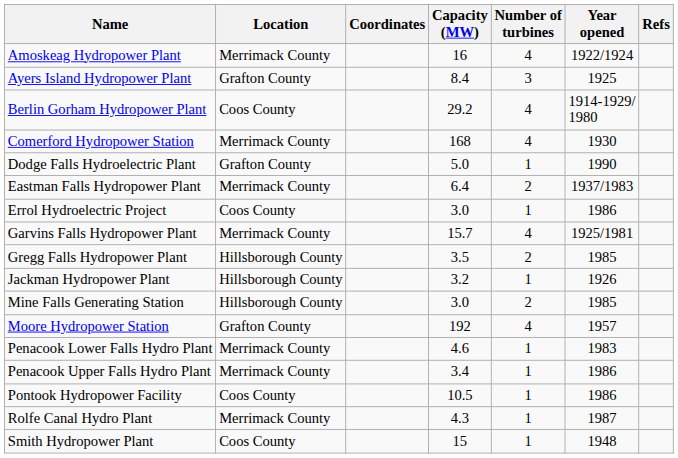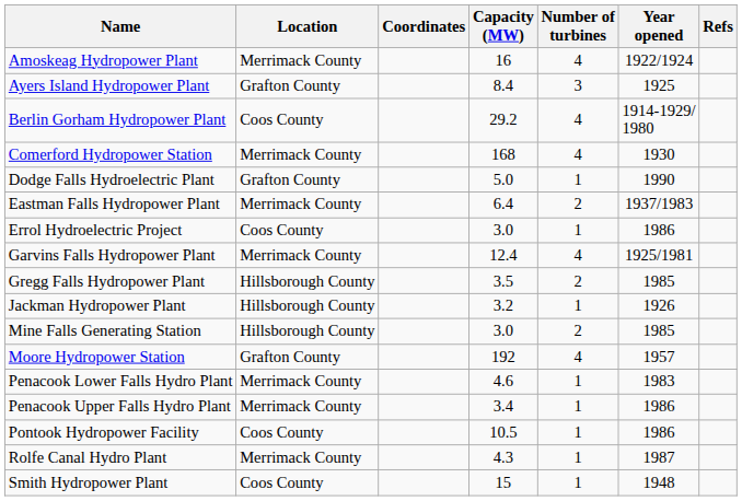 <table class="wikitable sortable">
 <tr>
 <th>Name</th>
 <th>Location</th>
 <th>Coordinates</th>
 <th>Capacity<br>(<a href='#'>MW</a>)</th>
 <th>Number of<br>turbines</th>
 <th>Year<br>opened</th>
 <th>Refs</th>
 </tr>
 <tr>
 <td><a href='#'>Amoskeag Hydropower Plant</a></td>
 <td>Merrimack County</td>
 <td></td>
 <td align="center">16</td>
 <td align="center">4</td>
 <td align="center">1922/1924</td>
 <td></td>
 </tr>
 <tr>
 <td><a href='#'>Ayers Island Hydropower Plant</a></td>
 <td>Grafton County</td>
 <td></td>
 <td align="center">8.4</td>
 <td align="center">3</td>
 <td align="center">1925</td>
 <td></td>
 </tr>
 <tr>
 <td><a href='#'>Berlin Gorham Hydropower Plant</a></td>
 <td>Coos County</td>
 <td></td>
 <td align="center">29.2</td>
 <td align="center">4</td>
 <td>1914-1929/<br>1980</td>
 <td></td>
 </tr>
 <tr>
 <td><a href='#'>Comerford Hydropower Station</a></td>
 <td>Merrimack County</td>
 <td></td>
 <td align="center">168</td>
 <td align="center">4</td>
 <td align="center">1930</td>
 <td></td>
 </tr>
 <tr>
 <td>Dodge Falls Hydroelectric Plant</td>
 <td>Grafton County</td>
 <td></td>
 <td align="center">5.0</td>
 <td align="center">1</td>
 <td align="center">1990</td>
 <td></td>
 </tr>
 <tr>
 <td>Eastman Falls Hydropower Plant</td>
 <td>Merrimack County</td>
 <td></td>
 <td align="center">6.4</td>
 <td align="center">2</td>
 <td align="center">1937/1983</td>
 <td></td>
 </tr>
 <tr>
 <td>Errol Hydroelectric Project</td>
 <td>Coos County</td>
 <td></td>
 <td align="center">3.0</td>
 <td align="center">1</td>
 <td align="center">1986</td>
 <td></td>
 </tr>
 <tr>
 <td>Garvins Falls Hydropower Plant</td>
 <td>Merrimack County</td>
 <td></td>
-<td align="center">15.7</td>
+<td align="center">12.4</td>
 <td align="center">4</td>
 <td align="center">1925/1981</td>
 <td></td>
 </tr>
 <tr>
 <td>Gregg Falls Hydropower Plant</td>
 <td>Hillsborough County</td>
 <td></td>
 <td align="center">3.5</td>
 <td align="center">2</td>
 <td align="center">1985</td>
 <td></td>
 </tr>
 <tr>
 <td>Jackman Hydropower Plant</td>
 <td>Hillsborough County</td>
 <td></td>
 <td align="center">3.2</td>
 <td align="center">1</td>
 <td align="center">1926</td>
 <td></td>
 </tr>
 <tr>
 <td>Mine Falls Generating Station</td>
 <td>Hillsborough County</td>
 <td></td>
 <td align="center">3.0</td>
 <td align="center">2</td>
 <td align="center">1985</td>
 <td></td>
 </tr>
 <tr>
 <td><a href='#'>Moore Hydropower Station</a></td>
 <td>Grafton County</td>
 <td></td>
 <td align="center">192</td>
 <td align="center">4</td>
 <td align="center">1957</td>
 <td></td>
 </tr>
 <tr>
 <td>Penacook Lower Falls Hydro Plant</td>
 <td>Merrimack County</td>
 <td></td>
 <td align="center">4.6</td>
 <td align="center">1</td>
 <td align="center">1983</td>
 <td></td>
 </tr>
 <tr>
 <td>Penacook Upper Falls Hydro Plant</td>
 <td>Merrimack County</td>
 <td></td>
 <td align="center">3.4</td>
 <td align="center">1</td>
 <td align="center">1986</td>
 <td></td>
 </tr>
 <tr>
 <td>Pontook Hydropower Facility</td>
 <td>Coos County</td>
 <td></td>
 <td align="center">10.5</td>
 <td align="center">1</td>
 <td align="center">1986</td>
 <td></td>
 </tr>
 <tr>
 <td>Rolfe Canal Hydro Plant</td>
 <td>Merrimack County</td>
 <td></td>
 <td align="center">4.3</td>
 <td align="center">1</td>
 <td align="center">1987</td>
 <td></td>
 </tr>
 <tr>
 <td>Smith Hydropower Plant</td>
 <td>Coos County</td>
 <td></td>
 <td align="center">15</td>
 <td align="center">1</td>
 <td align="center">1948</td>
 <td></td>
 </tr>
 </table>
